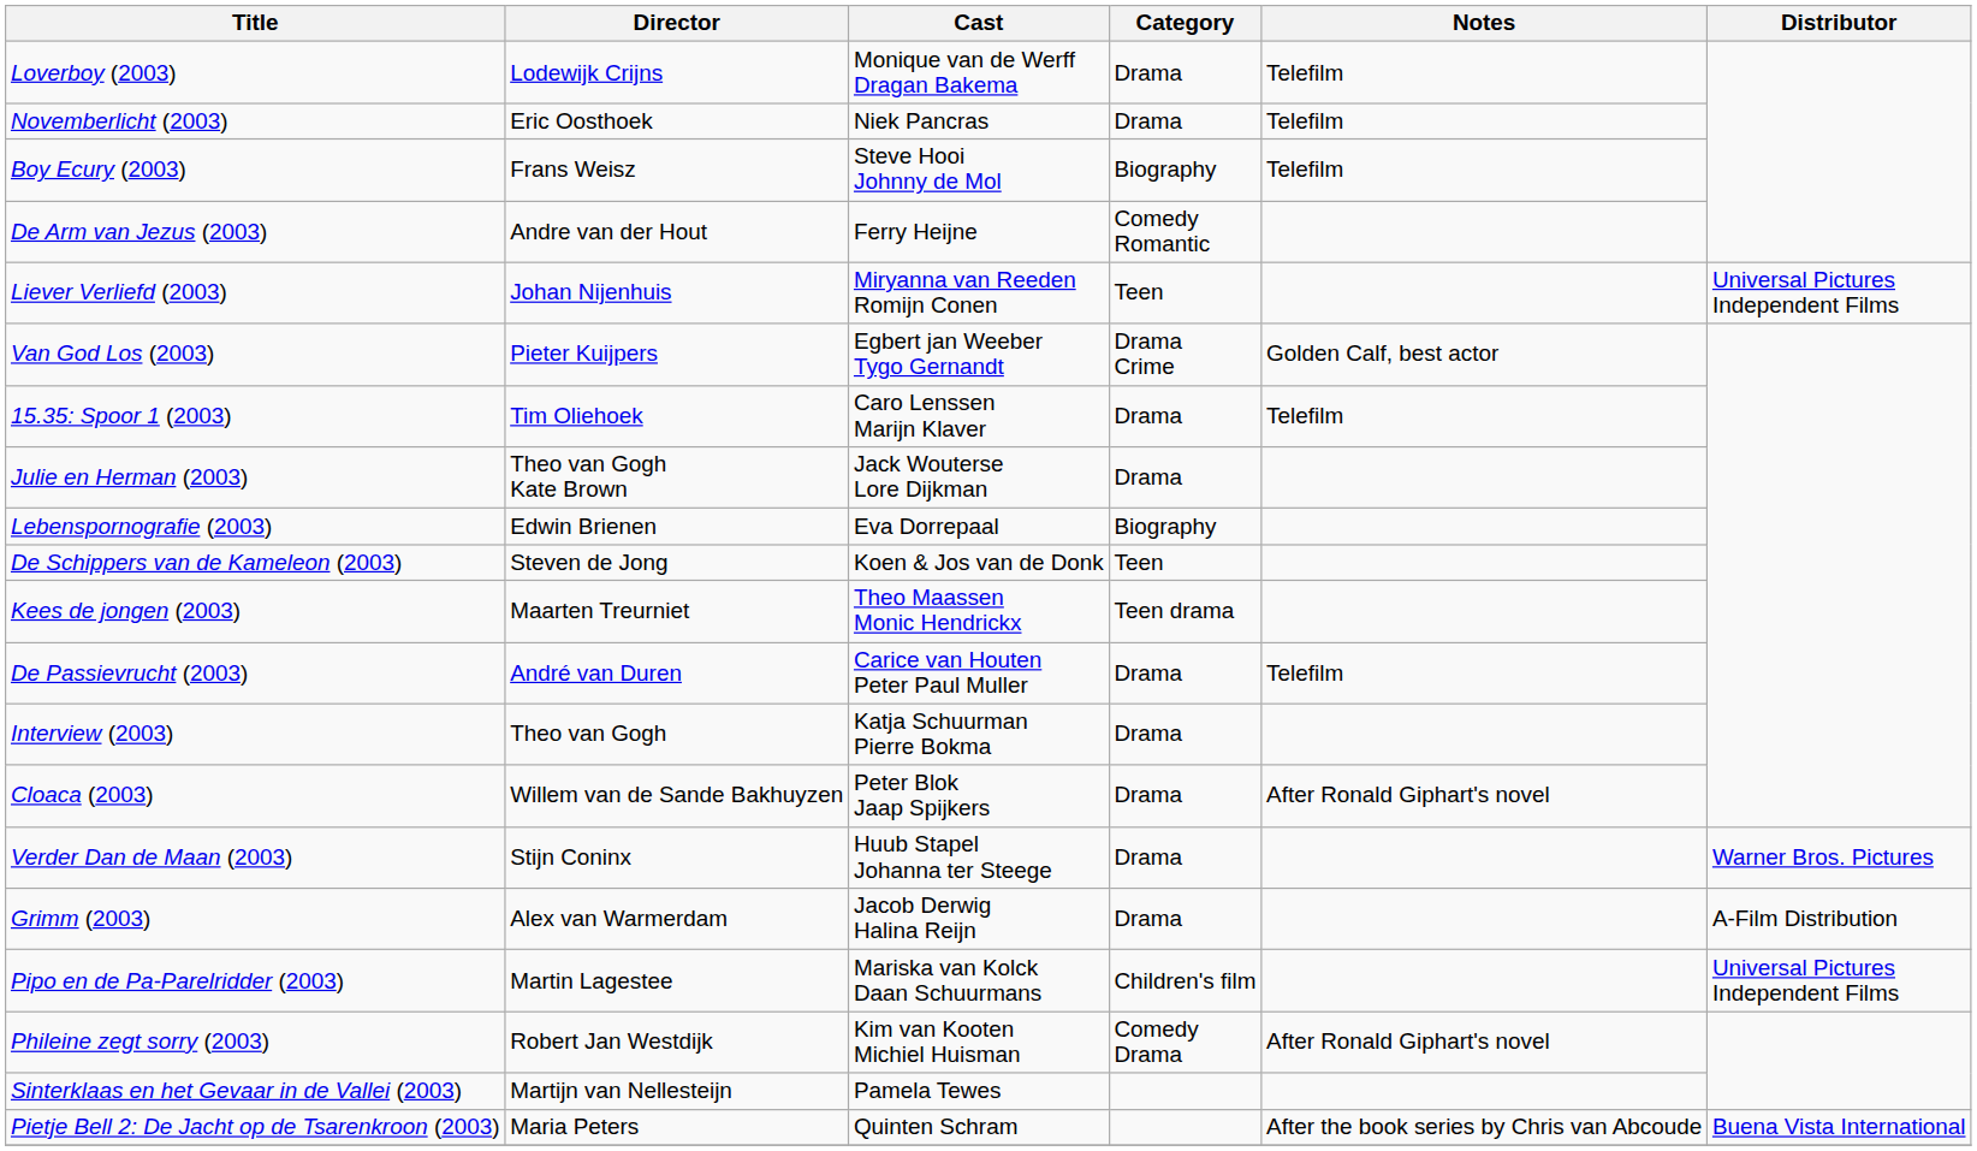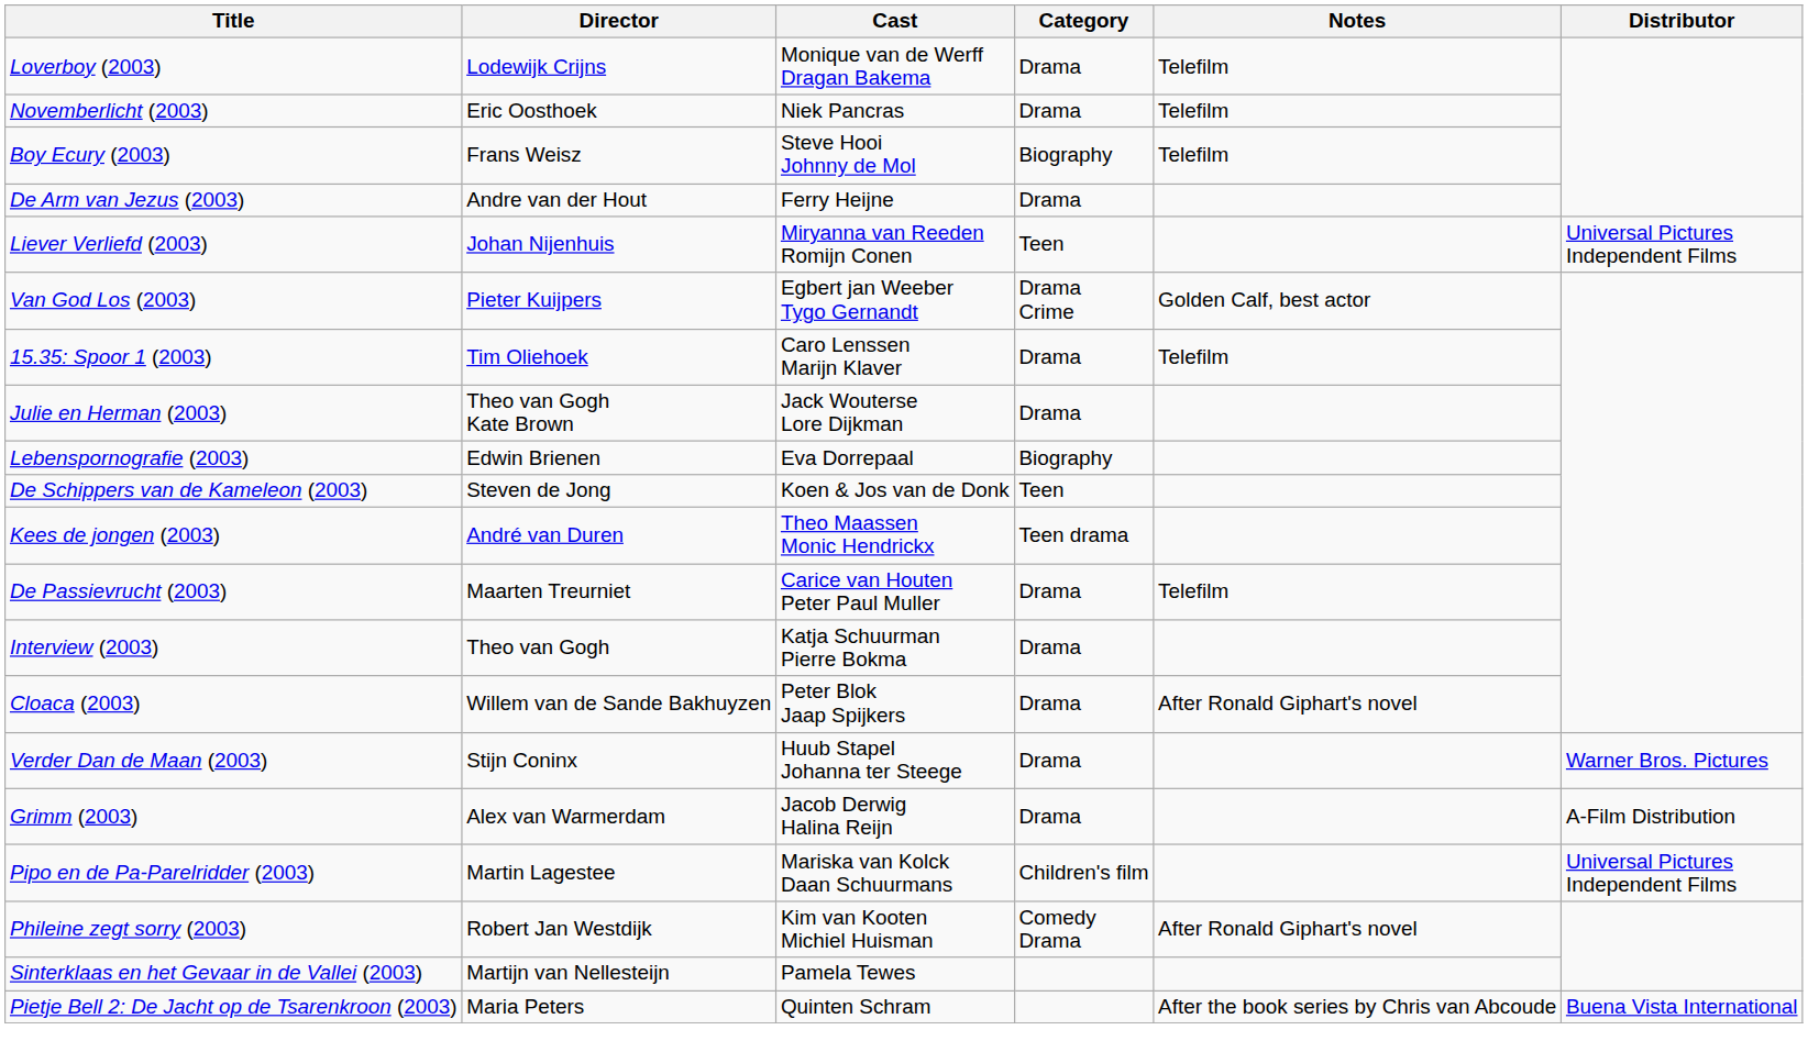 <table class="wikitable">
 <tr>
 <th>Title</th>
 <th>Director</th>
 <th>Cast</th>
 <th>Category</th>
 <th>Notes</th>
 <th>Distributor</th>
 </tr>
 <tr>
 <td><em><a href='#'>Loverboy</a></em> (<a href='#'>2003</a>)</td>
 <td><a href='#'>Lodewijk Crijns</a></td>
 <td>Monique van de Werff<br><a href='#'>Dragan Bakema</a></td>
 <td>Drama</td>
 <td>Telefilm</td>
 </tr>
 <tr>
 <td><em><a href='#'>Novemberlicht</a></em> (<a href='#'>2003</a>)</td>
 <td>Eric Oosthoek</td>
 <td>Niek Pancras</td>
 <td>Drama</td>
 <td>Telefilm</td>
 </tr>
 <tr>
 <td><em><a href='#'>Boy Ecury</a></em> (<a href='#'>2003</a>)</td>
 <td>Frans Weisz</td>
 <td>Steve Hooi<br><a href='#'>Johnny de Mol</a></td>
 <td>Biography</td>
 <td>Telefilm</td>
 </tr>
 <tr>
 <td><em><a href='#'>De Arm van Jezus</a></em> (<a href='#'>2003</a>)</td>
 <td>Andre van der Hout</td>
 <td>Ferry Heijne</td>
-<td>Comedy<br>Romantic</td>
+<td>Drama</td>
 <td></td>
 </tr>
 <tr>
 <td><em><a href='#'>Liever Verliefd</a></em> (<a href='#'>2003</a>)</td>
 <td><a href='#'>Johan Nijenhuis</a></td>
 <td><a href='#'>Miryanna van Reeden</a><br>Romijn Conen</td>
 <td>Teen</td>
 <td></td>
 <td><a href='#'>Universal Pictures</a> <br> Independent Films</td>
 </tr>
 <tr>
 <td><em><a href='#'>Van God Los</a></em> (<a href='#'>2003</a>)</td>
 <td><a href='#'>Pieter Kuijpers</a></td>
 <td>Egbert jan Weeber<br><a href='#'>Tygo Gernandt</a></td>
 <td>Drama<br>Crime</td>
 <td>Golden Calf, best actor</td>
 </tr>
 <tr>
 <td><em><a href='#'>15.35: Spoor 1</a></em> (<a href='#'>2003</a>)</td>
 <td><a href='#'>Tim Oliehoek</a></td>
 <td>Caro Lenssen<br>Marijn Klaver</td>
 <td>Drama</td>
 <td>Telefilm</td>
 </tr>
 <tr>
 <td><em><a href='#'>Julie en Herman</a></em> (<a href='#'>2003</a>)</td>
 <td>Theo van Gogh<br>Kate Brown</td>
 <td>Jack Wouterse<br>Lore Dijkman</td>
 <td>Drama</td>
 <td></td>
 </tr>
 <tr>
 <td><em><a href='#'>Lebenspornografie</a></em> (<a href='#'>2003</a>)</td>
 <td>Edwin Brienen</td>
 <td>Eva Dorrepaal</td>
 <td>Biography</td>
 <td></td>
 </tr>
 <tr>
 <td><em><a href='#'>De Schippers van de Kameleon</a></em> (<a href='#'>2003</a>)</td>
 <td>Steven de Jong</td>
 <td>Koen & Jos van de Donk</td>
 <td>Teen</td>
 <td></td>
 </tr>
 <tr>
 <td><em><a href='#'>Kees de jongen</a></em> (<a href='#'>2003</a>)</td>
-<td>Maarten Treurniet</td>
+<td><a href='#'>André van Duren</a></td>
 <td><a href='#'>Theo Maassen</a><br><a href='#'>Monic Hendrickx</a></td>
 <td>Teen drama</td>
 <td></td>
 </tr>
 <tr>
 <td><em><a href='#'>De Passievrucht</a></em> (<a href='#'>2003</a>)</td>
-<td><a href='#'>André van Duren</a></td>
+<td>Maarten Treurniet</td>
 <td><a href='#'>Carice van Houten</a><br>Peter Paul Muller</td>
 <td>Drama</td>
 <td>Telefilm</td>
 </tr>
 <tr>
 <td><em><a href='#'>Interview</a></em> (<a href='#'>2003</a>)</td>
 <td>Theo van Gogh</td>
 <td>Katja Schuurman<br>Pierre Bokma</td>
 <td>Drama</td>
 <td></td>
 </tr>
 <tr>
 <td><em><a href='#'>Cloaca</a></em> (<a href='#'>2003</a>)</td>
 <td>Willem van de Sande Bakhuyzen</td>
 <td>Peter Blok<br>Jaap Spijkers</td>
 <td>Drama</td>
 <td>After Ronald Giphart's novel</td>
 </tr>
 <tr>
 <td><em><a href='#'>Verder Dan de Maan</a></em> (<a href='#'>2003</a>)</td>
 <td>Stijn Coninx</td>
 <td>Huub Stapel<br>Johanna ter Steege</td>
 <td>Drama</td>
 <td></td>
 <td><a href='#'>Warner Bros. Pictures</a></td>
 </tr>
 <tr>
 <td><em><a href='#'>Grimm</a></em> (<a href='#'>2003</a>)</td>
 <td>Alex van Warmerdam</td>
 <td>Jacob Derwig<br>Halina Reijn</td>
 <td>Drama</td>
 <td></td>
 <td>A-Film Distribution</td>
 </tr>
 <tr>
 <td><em><a href='#'>Pipo en de Pa-Parelridder</a></em> (<a href='#'>2003</a>)</td>
 <td>Martin Lagestee</td>
 <td>Mariska van Kolck<br>Daan Schuurmans</td>
 <td>Children's film</td>
 <td></td>
 <td><a href='#'>Universal Pictures</a> <br> Independent Films</td>
 </tr>
 <tr>
 <td><em><a href='#'>Phileine zegt sorry</a></em> (<a href='#'>2003</a>)</td>
 <td>Robert Jan Westdijk</td>
 <td>Kim van Kooten<br>Michiel Huisman</td>
 <td>Comedy<br>Drama</td>
 <td>After Ronald Giphart's novel</td>
 </tr>
 <tr>
 <td><em><a href='#'>Sinterklaas en het Gevaar in de Vallei</a></em> (<a href='#'>2003</a>)</td>
 <td>Martijn van Nellesteijn</td>
 <td>Pamela Tewes</td>
 <td></td>
 <td></td>
 </tr>
 <tr>
 <td><em><a href='#'>Pietje Bell 2: De Jacht op de Tsarenkroon</a></em> (<a href='#'>2003</a>)</td>
 <td>Maria Peters</td>
 <td>Quinten Schram</td>
 <td></td>
 <td>After the book series by Chris van Abcoude</td>
 <td><a href='#'>Buena Vista International</a></td>
 </tr>
 <tr>
 </tr>
 </table>
